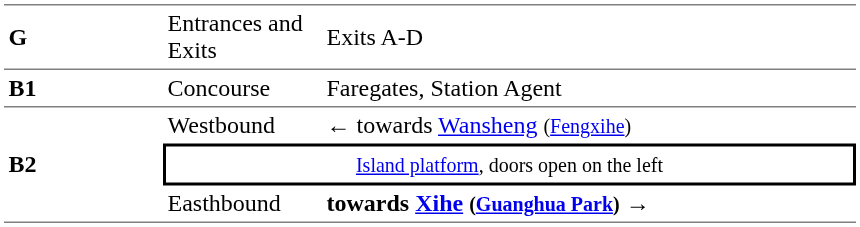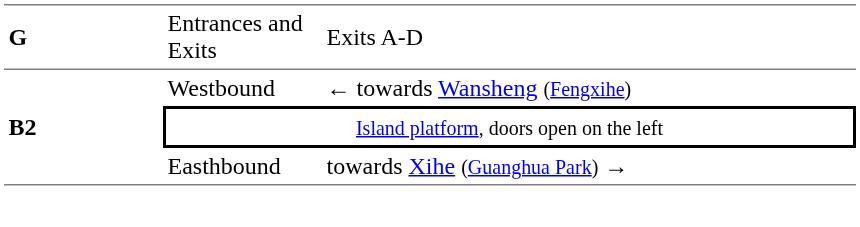 <table cellspacing=0 cellpadding=3>
 <tr>
 <td style="border-top:solid 1px gray;border-bottom:solid 1px gray;" width=100><strong>G</strong></td>
 <td style="border-top:solid 1px gray;border-bottom:solid 1px gray;" width=100>Entrances and Exits</td>
 <td style="border-top:solid 1px gray;border-bottom:solid 1px gray;" width=350>Exits A-D</td>
-</tr>
-<tr>
-<td style="border-bottom:solid 1px gray;"><strong>B1</strong></td>
-<td style="border-bottom:solid 1px gray;">Concourse</td>
-<td style="border-bottom:solid 1px gray;">Faregates, Station Agent</td>
 </tr>
 <tr>
 <td style="border-bottom:solid 1px gray;" rowspan=3><strong>B2</strong></td>
 <td>Westbound</td>
 <td>←  towards <a href='#'>Wansheng</a> <small>(<a href='#'>Fengxihe</a>)</small></td>
 </tr>
 <tr>
 <td style="border-right:solid 2px black;border-left:solid 2px black;border-top:solid 2px black;border-bottom:solid 2px black;text-align:center;" colspan=2><small><a href='#'>Island platform</a>, doors open on the left</small></td>
 </tr>
 <tr>
 <td style="border-bottom:solid 1px gray;">Easthbound</td>
-<td style="border-bottom:solid 1px gray;"><strong>  towards <a href='#'>Xihe</a> <small>(<a href='#'>Guanghua Park</a>)</small> →</strong></td>
+<td style="border-bottom:solid 1px gray;">  towards <a href='#'>Xihe</a> <small>(<a href='#'>Guanghua Park</a>)</small> →</td>
 </tr>
 </table>
